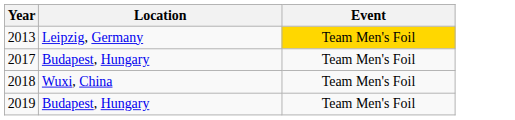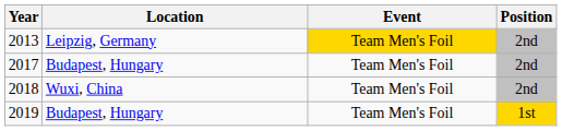 <table class="wikitable" style="text-align:center;">
 <tr>
 <th>Year</th>
 <th style="width:17em">Location</th>
 <th style="width:12em">Event</th>
+<th>Position</th>
 </tr>
 <tr>
 <td>2013</td>
 <td rowspan="1" align="left"> <a href='#'>Leipzig</a>, <a href='#'>Germany</a></td>
 <td style="background: gold;">Team Men's Foil</td>
+<td bgcolor="silver">2nd</td>
 </tr>
 <tr>
 <td>2017</td>
 <td rowspan="1" align="left"> <a href='#'>Budapest</a>, <a href='#'>Hungary</a></td>
 <td>Team Men's Foil</td>
+<td bgcolor="silver">2nd</td>
 </tr>
 <tr>
 <td>2018</td>
 <td rowspan="1" align="left"> <a href='#'>Wuxi</a>, <a href='#'>China</a></td>
 <td>Team Men's Foil</td>
+<td bgcolor="silver">2nd</td>
 </tr>
 <tr>
 <td>2019</td>
 <td rowspan="1" align="left"> <a href='#'>Budapest</a>, <a href='#'>Hungary</a></td>
 <td>Team Men's Foil</td>
+<td bgcolor="gold">1st</td>
 </tr>
 </table>
